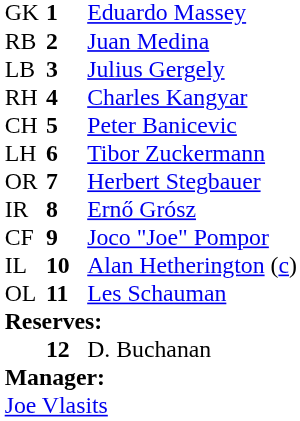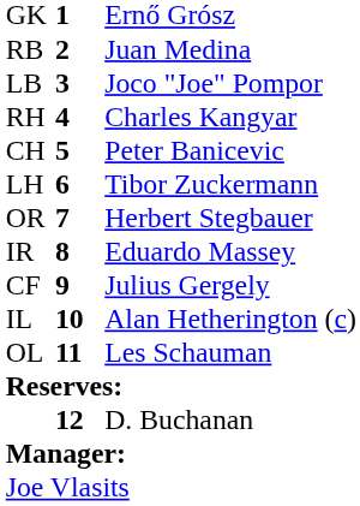 <table cellspacing="0" cellpadding="0" style="font-size:90%;margin:auto">
 <tr>
 <th width=25></th>
 <th width=25></th>
 </tr>
 <tr>
 <td>GK</td>
 <td><strong>1</strong></td>
-<td> <a href='#'>Eduardo Massey</a></td>
+<td> <a href='#'>Ernő  Grósz</a></td>
 </tr>
 <tr>
 <td>RB</td>
 <td><strong>2</strong></td>
 <td> <a href='#'>Juan Medina</a></td>
 </tr>
 <tr>
 <td>LB</td>
 <td><strong>3</strong></td>
-<td> <a href='#'>Julius Gergely</a></td>
+<td> <a href='#'>Joco "Joe" Pompor</a></td>
 </tr>
 <tr>
 <td>RH</td>
 <td><strong>4</strong></td>
 <td> <a href='#'>Charles Kangyar</a></td>
 <td></td>
 </tr>
 <tr>
 <td>CH</td>
 <td><strong>5</strong></td>
 <td> <a href='#'>Peter Banicevic</a></td>
 </tr>
 <tr>
 <td>LH</td>
 <td><strong>6</strong></td>
 <td> <a href='#'>Tibor Zuckermann</a></td>
 </tr>
 <tr>
 <td>OR</td>
 <td><strong>7</strong></td>
 <td> <a href='#'>Herbert Stegbauer</a></td>
 </tr>
 <tr>
 <td>IR</td>
 <td><strong>8</strong></td>
-<td> <a href='#'>Ernő  Grósz</a></td>
+<td> <a href='#'>Eduardo Massey</a></td>
 </tr>
 <tr>
 <td>CF</td>
 <td><strong>9</strong></td>
-<td> <a href='#'>Joco "Joe" Pompor</a></td>
+<td> <a href='#'>Julius Gergely</a></td>
 </tr>
 <tr>
 <td>IL</td>
 <td><strong>10</strong></td>
 <td> <a href='#'>Alan Hetherington</a> (<a href='#'>c</a>)</td>
 </tr>
 <tr>
 <td>OL</td>
 <td><strong>11</strong></td>
 <td> <a href='#'>Les Schauman</a></td>
 </tr>
 <tr>
 <td colspan=3><strong>Reserves:</strong></td>
 </tr>
 <tr>
 <td></td>
 <td><strong>12</strong></td>
 <td> D. Buchanan</td>
 </tr>
 <tr>
 <td colspan=3><strong>Manager:</strong></td>
 </tr>
 <tr>
 <td colspan=4> <a href='#'>Joe Vlasits</a></td>
 </tr>
 </table>
